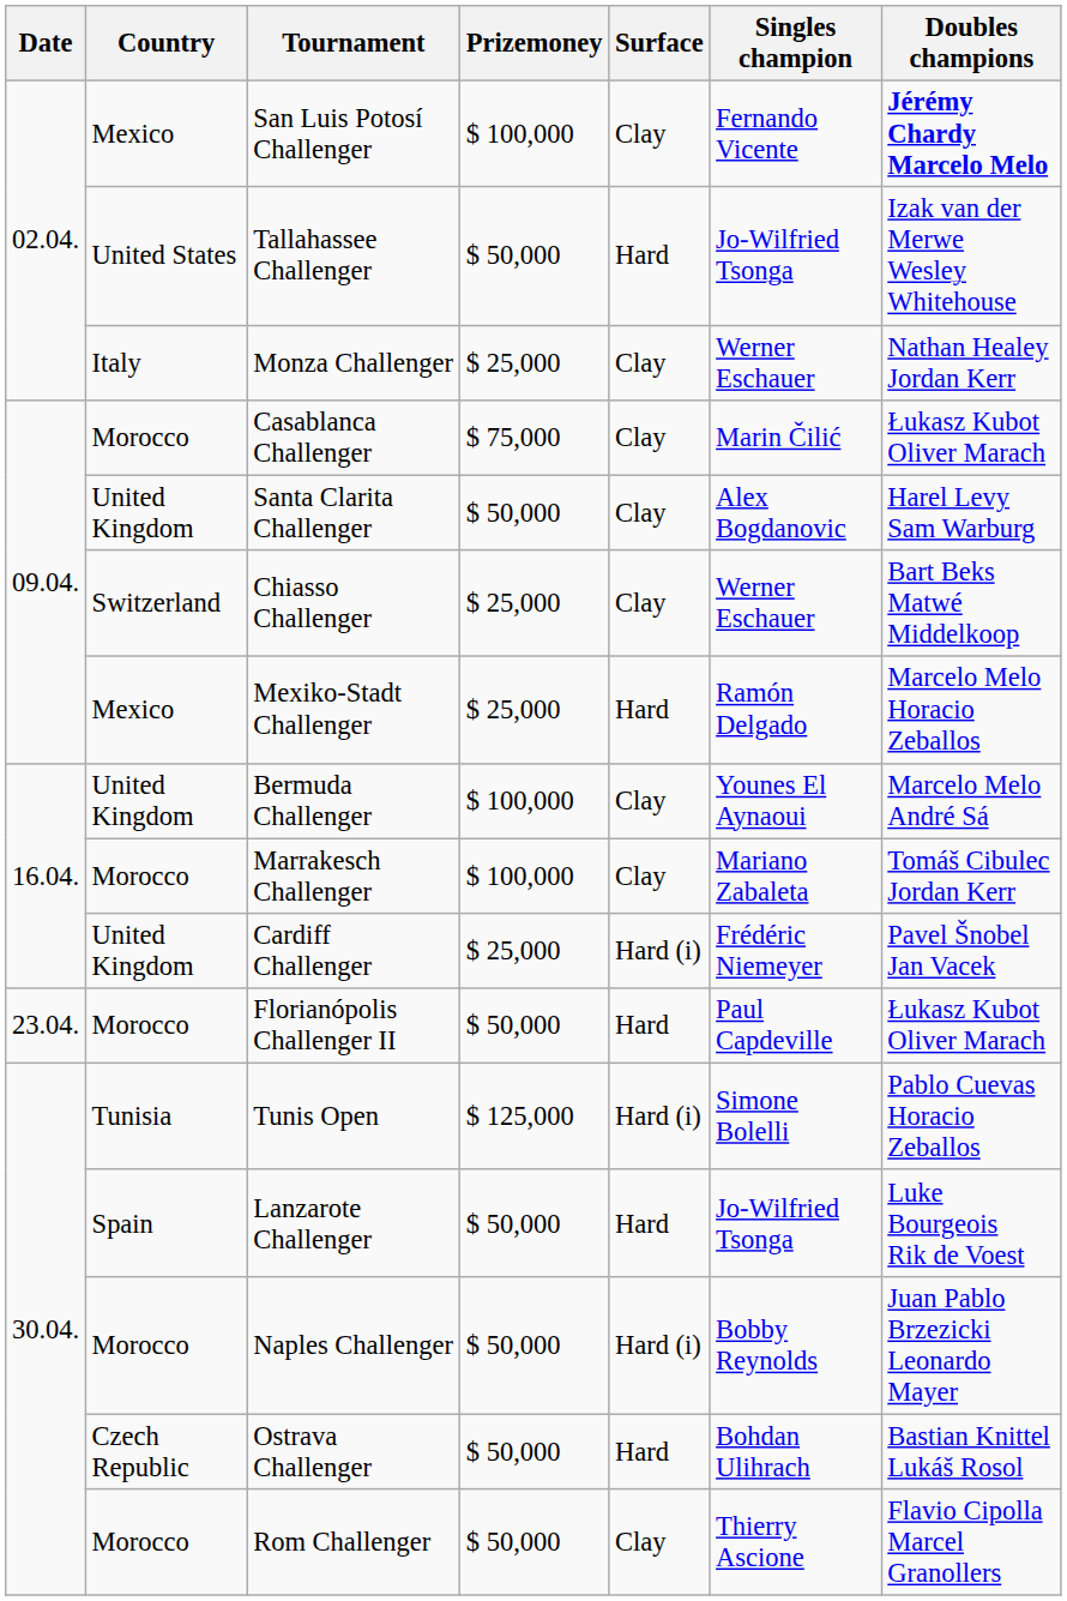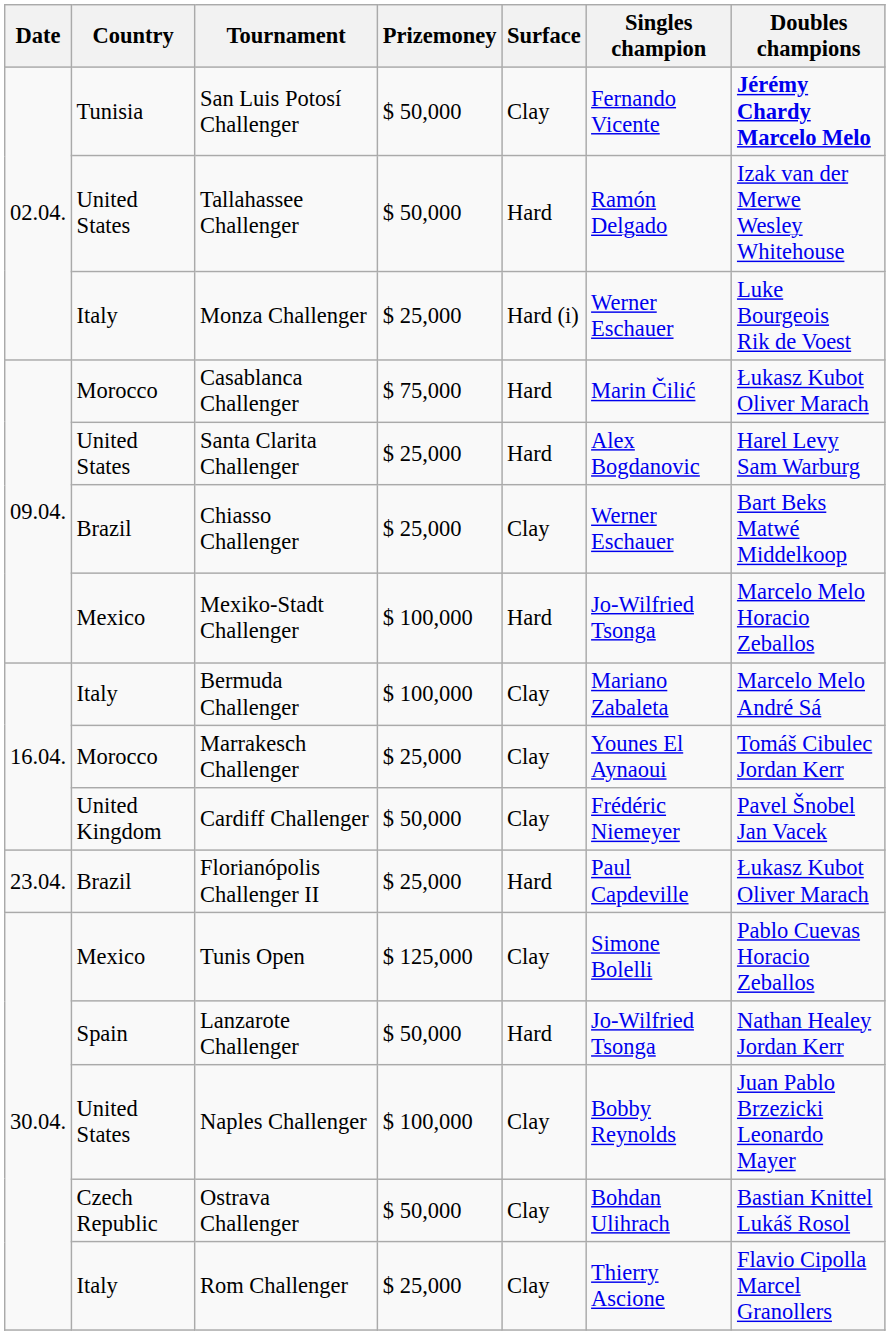 <table class="sortable wikitable" style=font-size:97%>
 <tr>
 <th>Date</th>
 <th>Country</th>
 <th>Tournament</th>
 <th>Prizemoney</th>
 <th>Surface</th>
 <th>Singles champion</th>
 <th>Doubles champions</th>
 </tr>
 <tr>
 <td rowspan="3">02.04.</td>
-<td>Mexico</td>
+<td>Tunisia</td>
 <td>San Luis Potosí Challenger</td>
-<td>$ 100,000</td>
+<td>$ 50,000</td>
 <td>Clay</td>
 <td> <a href='#'>Fernando Vicente</a></td>
 <td><strong> <a href='#'>Jérémy Chardy</a><br> <a href='#'>Marcelo Melo</a></strong></td>
 </tr>
 <tr>
 <td>United States</td>
 <td>Tallahassee Challenger</td>
 <td>$ 50,000</td>
 <td>Hard</td>
-<td> <a href='#'>Jo-Wilfried Tsonga</a></td>
+<td> <a href='#'>Ramón Delgado</a></td>
 <td> <a href='#'>Izak van der Merwe</a> <br>  <a href='#'>Wesley Whitehouse</a></td>
 </tr>
 <tr>
 <td>Italy</td>
 <td>Monza Challenger</td>
 <td>$ 25,000</td>
-<td>Clay</td>
+<td>Hard (i)</td>
 <td> <a href='#'>Werner Eschauer</a></td>
-<td> <a href='#'>Nathan Healey</a> <br>  <a href='#'>Jordan Kerr</a></td>
+<td> <a href='#'>Luke Bourgeois</a><br> <a href='#'>Rik de Voest</a></td>
 </tr>
 <tr>
 <td rowspan="4">09.04.</td>
 <td>Morocco</td>
 <td>Casablanca Challenger</td>
 <td>$ 75,000</td>
-<td>Clay</td>
+<td>Hard</td>
 <td> <a href='#'>Marin Čilić</a></td>
 <td> <a href='#'>Łukasz Kubot</a><br> <a href='#'>Oliver Marach</a></td>
 </tr>
 <tr>
-<td>United Kingdom</td>
+<td>United States</td>
 <td>Santa Clarita Challenger</td>
-<td>$ 50,000</td>
-<td>Clay</td>
+<td>$ 25,000</td>
+<td>Hard</td>
 <td> <a href='#'>Alex Bogdanovic</a></td>
 <td> <a href='#'>Harel Levy</a><br> <a href='#'>Sam Warburg</a></td>
 </tr>
 <tr>
-<td>Switzerland</td>
+<td>Brazil</td>
 <td>Chiasso Challenger</td>
 <td>$ 25,000</td>
 <td>Clay</td>
 <td> <a href='#'>Werner Eschauer</a></td>
 <td> <a href='#'>Bart Beks</a><br> <a href='#'>Matwé Middelkoop</a></td>
 </tr>
 <tr>
 <td>Mexico</td>
 <td>Mexiko-Stadt Challenger</td>
-<td>$ 25,000</td>
+<td>$ 100,000</td>
 <td>Hard</td>
-<td> <a href='#'>Ramón Delgado</a></td>
+<td> <a href='#'>Jo-Wilfried Tsonga</a></td>
 <td> <a href='#'>Marcelo Melo</a><br> <a href='#'>Horacio Zeballos</a></td>
 </tr>
 <tr>
 <td rowspan="3">16.04.</td>
-<td>United Kingdom</td>
+<td>Italy</td>
 <td>Bermuda Challenger</td>
 <td>$ 100,000</td>
 <td>Clay</td>
-<td> <a href='#'>Younes El Aynaoui</a></td>
+<td> <a href='#'>Mariano Zabaleta</a></td>
 <td> <a href='#'>Marcelo Melo</a><br> <a href='#'>André Sá</a></td>
 </tr>
 <tr>
 <td>Morocco</td>
 <td>Marrakesch Challenger</td>
-<td>$ 100,000</td>
+<td>$ 25,000</td>
 <td>Clay</td>
-<td> <a href='#'>Mariano Zabaleta</a></td>
+<td> <a href='#'>Younes El Aynaoui</a></td>
 <td> <a href='#'>Tomáš Cibulec</a><br> <a href='#'>Jordan Kerr</a></td>
 </tr>
 <tr>
 <td>United Kingdom</td>
 <td>Cardiff Challenger</td>
-<td>$ 25,000</td>
-<td>Hard (i)</td>
+<td>$ 50,000</td>
+<td>Clay</td>
 <td> <a href='#'>Frédéric Niemeyer</a></td>
 <td> <a href='#'>Pavel Šnobel</a><br> <a href='#'>Jan Vacek</a></td>
 </tr>
 <tr>
 <td>23.04.</td>
-<td>Morocco</td>
+<td>Brazil</td>
 <td>Florianópolis Challenger II</td>
-<td>$ 50,000</td>
+<td>$ 25,000</td>
 <td>Hard</td>
 <td> <a href='#'>Paul Capdeville</a></td>
 <td> <a href='#'>Łukasz Kubot</a> <br>  <a href='#'>Oliver Marach</a></td>
 </tr>
 <tr>
 <td rowspan="5">30.04.</td>
-<td>Tunisia</td>
+<td>Mexico</td>
 <td>Tunis Open</td>
 <td>$ 125,000</td>
-<td>Hard (i)</td>
+<td>Clay</td>
 <td> <a href='#'>Simone Bolelli</a></td>
 <td> <a href='#'>Pablo Cuevas</a><br> <a href='#'>Horacio Zeballos</a></td>
 </tr>
 <tr>
 <td>Spain</td>
 <td>Lanzarote Challenger</td>
 <td>$ 50,000</td>
 <td>Hard</td>
 <td> <a href='#'>Jo-Wilfried Tsonga</a></td>
-<td> <a href='#'>Luke Bourgeois</a><br> <a href='#'>Rik de Voest</a></td>
+<td> <a href='#'>Nathan Healey</a> <br>  <a href='#'>Jordan Kerr</a></td>
 </tr>
 <tr>
-<td>Morocco</td>
+<td>United States</td>
 <td>Naples Challenger</td>
-<td>$ 50,000</td>
-<td>Hard (i)</td>
+<td>$ 100,000</td>
+<td>Clay</td>
 <td> <a href='#'>Bobby Reynolds</a></td>
 <td> <a href='#'>Juan Pablo Brzezicki</a><br> <a href='#'>Leonardo Mayer</a></td>
 </tr>
 <tr>
 <td>Czech Republic</td>
 <td>Ostrava Challenger</td>
 <td>$ 50,000</td>
-<td>Hard</td>
+<td>Clay</td>
 <td> <a href='#'>Bohdan Ulihrach</a></td>
 <td> <a href='#'>Bastian Knittel</a> <br>  <a href='#'>Lukáš Rosol</a></td>
 </tr>
 <tr>
-<td>Morocco</td>
+<td>Italy</td>
 <td>Rom Challenger</td>
-<td>$ 50,000</td>
+<td>$ 25,000</td>
 <td>Clay</td>
 <td> <a href='#'>Thierry Ascione</a></td>
 <td> <a href='#'>Flavio Cipolla</a> <br>  <a href='#'>Marcel Granollers</a></td>
 </tr>
 </table>
